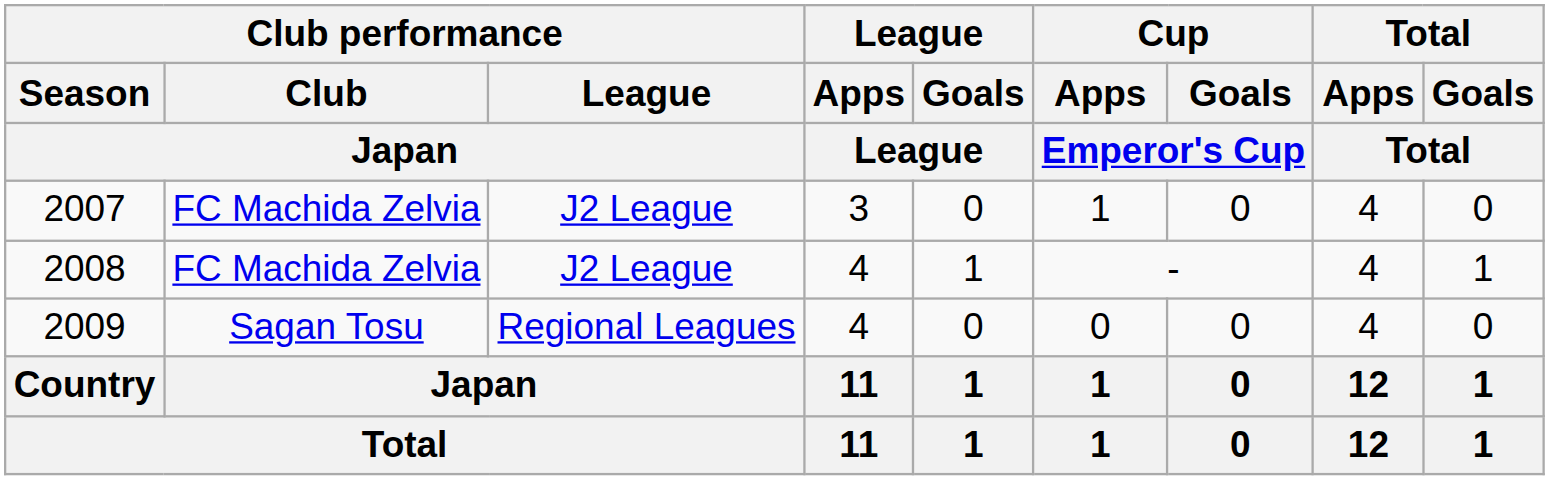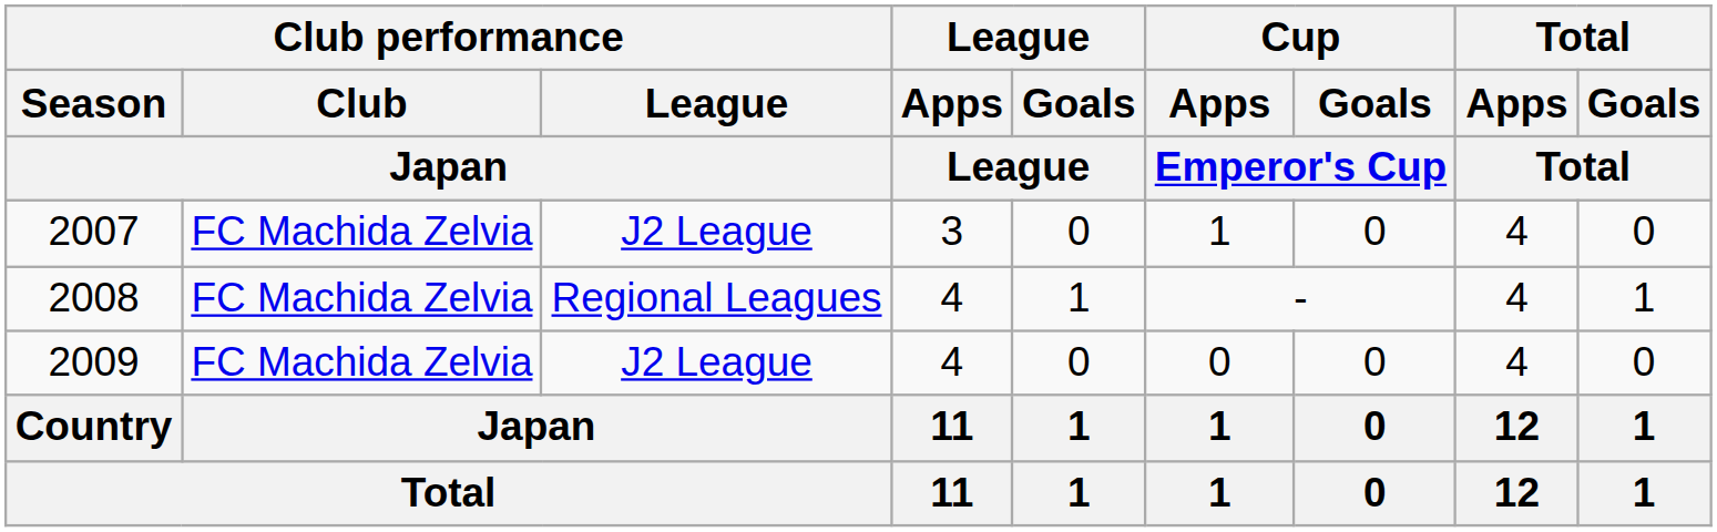 <table class="wikitable" style="text-align:center;">
 <tr>
 <th colspan=3>Club performance</th>
 <th colspan=2>League</th>
 <th colspan=2>Cup</th>
 <th colspan=2>Total</th>
 </tr>
 <tr>
 <th>Season</th>
 <th>Club</th>
 <th>League</th>
 <th>Apps</th>
 <th>Goals</th>
 <th>Apps</th>
 <th>Goals</th>
 <th>Apps</th>
 <th>Goals</th>
 </tr>
 <tr>
 <th colspan=3>Japan</th>
 <th colspan=2>League</th>
 <th colspan=2><a href='#'>Emperor's Cup</a></th>
 <th colspan=2>Total</th>
 </tr>
 <tr>
 <td>2007</td>
 <td><a href='#'>FC Machida Zelvia</a></td>
 <td><a href='#'>J2 League</a></td>
 <td>3</td>
 <td>0</td>
 <td>1</td>
 <td>0</td>
 <td>4</td>
 <td>0</td>
 </tr>
 <tr>
 <td>2008</td>
 <td><a href='#'>FC Machida Zelvia</a></td>
-<td><a href='#'>J2 League</a></td>
+<td><a href='#'>Regional Leagues</a></td>
 <td>4</td>
 <td>1</td>
 <td colspan="2">-</td>
 <td>4</td>
 <td>1</td>
 </tr>
 <tr>
 <td>2009</td>
-<td><a href='#'>Sagan Tosu</a></td>
-<td><a href='#'>Regional Leagues</a></td>
+<td><a href='#'>FC Machida Zelvia</a></td>
+<td><a href='#'>J2 League</a></td>
 <td>4</td>
 <td>0</td>
 <td>0</td>
 <td>0</td>
 <td>4</td>
 <td>0</td>
 </tr>
 <tr>
 <th rowspan=1>Country</th>
 <th colspan=2>Japan</th>
 <th>11</th>
 <th>1</th>
 <th>1</th>
 <th>0</th>
 <th>12</th>
 <th>1</th>
 </tr>
 <tr>
 <th colspan=3>Total</th>
 <th>11</th>
 <th>1</th>
 <th>1</th>
 <th>0</th>
 <th>12</th>
 <th>1</th>
 </tr>
 </table>
